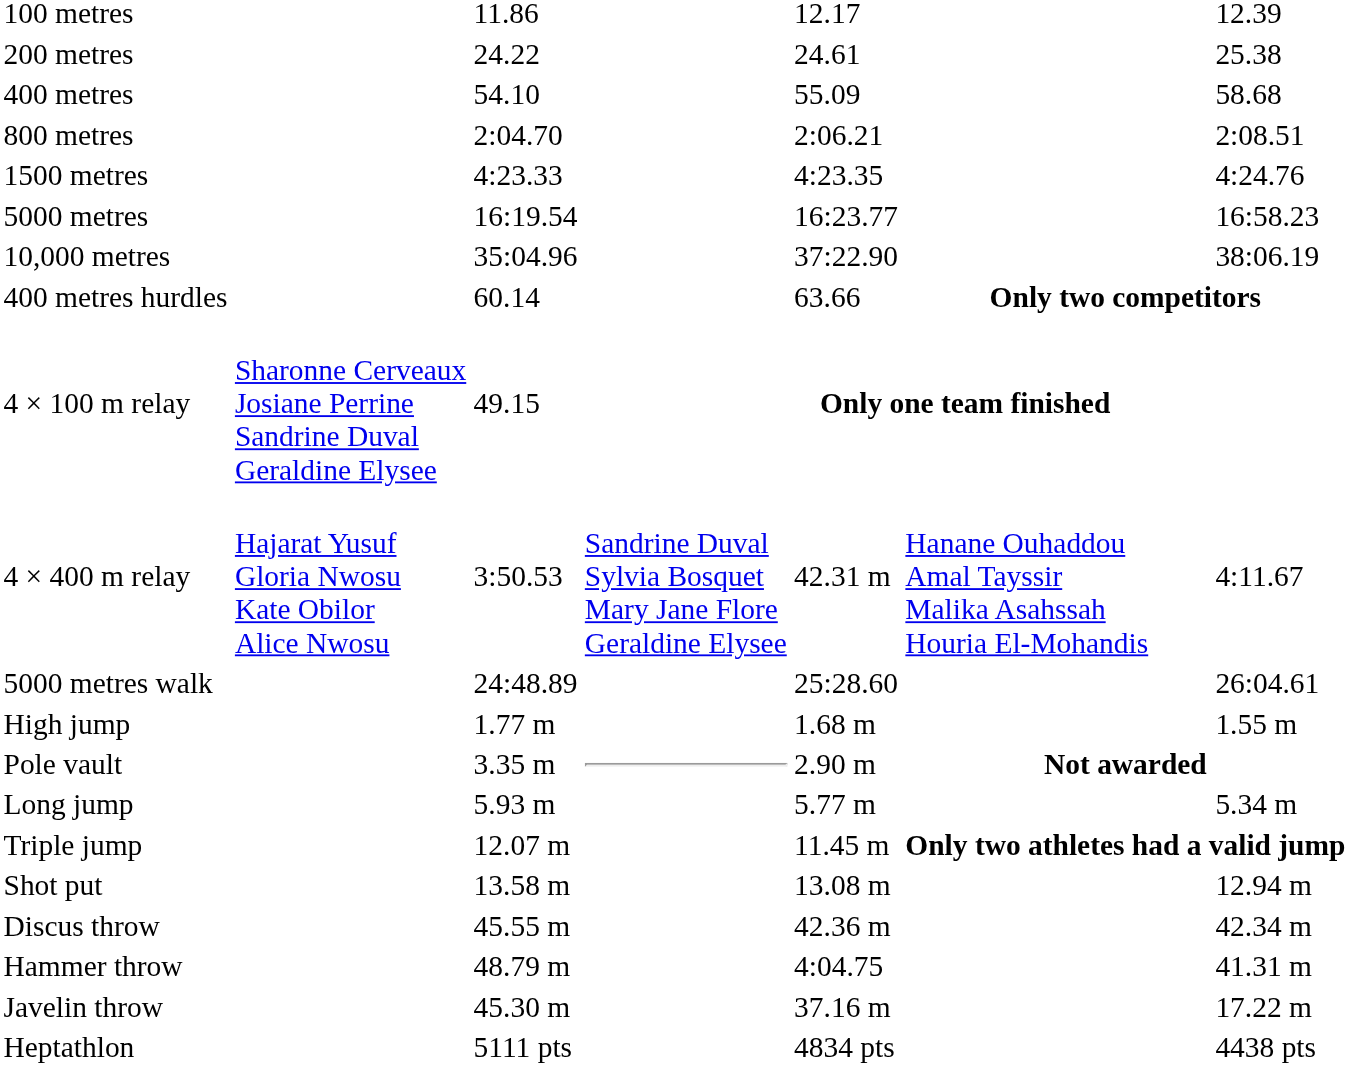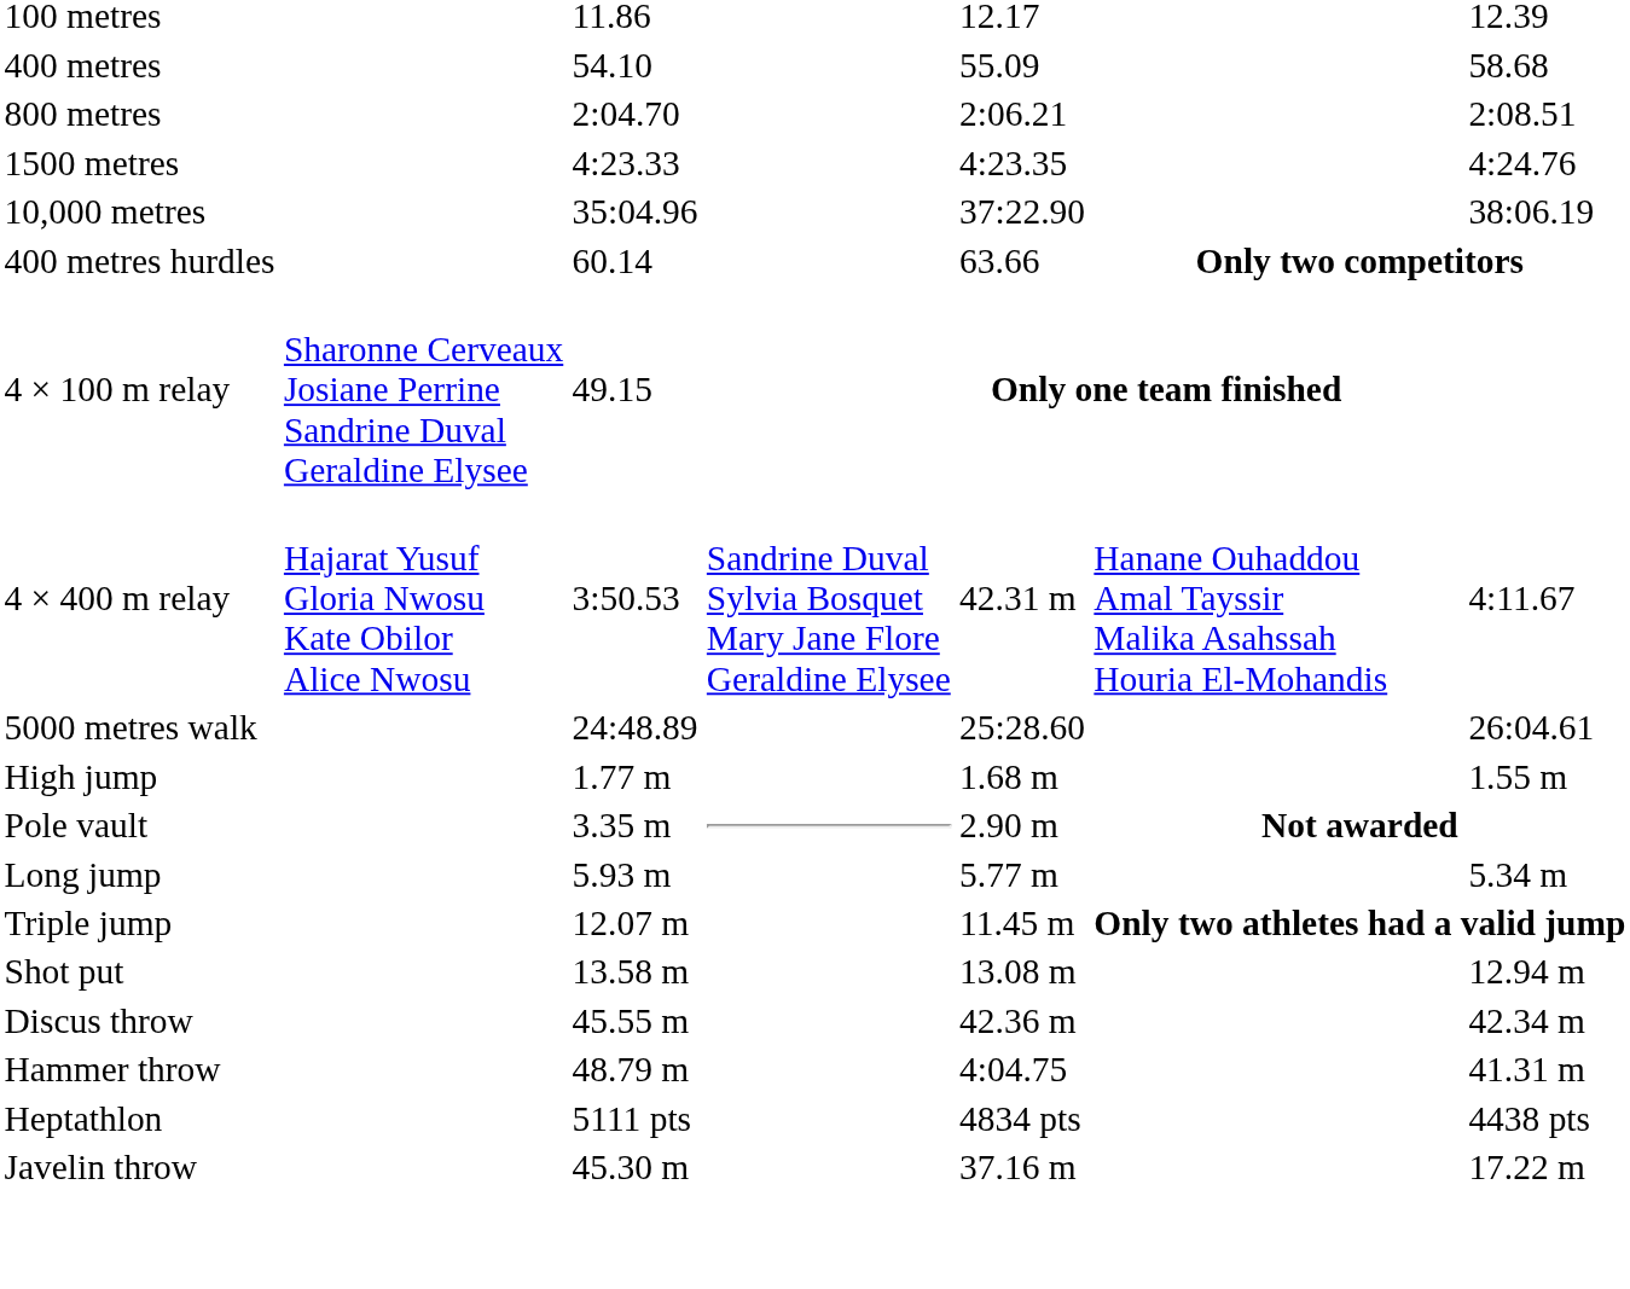 <table>
 <tr>
 <td>100 metres</td>
 <td></td>
 <td>11.86</td>
 <td></td>
 <td>12.17</td>
 <td></td>
 <td>12.39</td>
-</tr>
-<tr>
-<td>200 metres</td>
-<td></td>
-<td>24.22</td>
-<td></td>
-<td>24.61</td>
-<td></td>
-<td>25.38</td>
 </tr>
 <tr>
 <td>400 metres</td>
 <td></td>
 <td>54.10</td>
 <td></td>
 <td>55.09</td>
 <td></td>
 <td>58.68</td>
 </tr>
 <tr>
 <td>800 metres</td>
 <td></td>
 <td>2:04.70</td>
 <td></td>
 <td>2:06.21</td>
 <td></td>
 <td>2:08.51</td>
 </tr>
 <tr>
 <td>1500 metres</td>
 <td></td>
 <td>4:23.33</td>
 <td></td>
 <td>4:23.35</td>
 <td></td>
 <td>4:24.76</td>
-</tr>
-<tr>
-<td>5000 metres</td>
-<td></td>
-<td>16:19.54</td>
-<td></td>
-<td>16:23.77</td>
-<td></td>
-<td>16:58.23</td>
 </tr>
 <tr>
 <td>10,000 metres</td>
 <td></td>
 <td>35:04.96</td>
 <td></td>
 <td>37:22.90</td>
 <td></td>
 <td>38:06.19</td>
 </tr>
 <tr>
 <td>400 metres hurdles</td>
 <td></td>
 <td>60.14</td>
 <td></td>
 <td>63.66</td>
 <th colspan=2>Only two competitors</th>
 </tr>
 <tr>
 <td>4 × 100 m relay</td>
 <td><br><a href='#'>Sharonne Cerveaux</a><br><a href='#'>Josiane Perrine</a><br><a href='#'>Sandrine Duval</a><br><a href='#'>Geraldine Elysee</a></td>
 <td>49.15</td>
 <th colspan=4>Only one team finished</th>
 </tr>
 <tr>
 <td>4 × 400 m relay</td>
 <td><br><a href='#'>Hajarat Yusuf</a><br><a href='#'>Gloria Nwosu</a><br><a href='#'>Kate Obilor</a><br><a href='#'>Alice Nwosu</a></td>
 <td>3:50.53</td>
 <td><br><a href='#'>Sandrine Duval</a><br><a href='#'>Sylvia Bosquet</a><br><a href='#'>Mary Jane Flore</a><br><a href='#'>Geraldine Elysee</a></td>
 <td>42.31 m</td>
 <td><br><a href='#'>Hanane Ouhaddou</a><br><a href='#'>Amal Tayssir</a><br><a href='#'>Malika Asahssah</a><br><a href='#'>Houria El-Mohandis</a></td>
 <td>4:11.67</td>
 </tr>
 <tr>
 <td>5000 metres walk</td>
 <td></td>
 <td>24:48.89</td>
 <td></td>
 <td>25:28.60</td>
 <td></td>
 <td>26:04.61</td>
 </tr>
 <tr>
 <td>High jump</td>
 <td></td>
 <td>1.77 m</td>
 <td></td>
 <td>1.68 m</td>
 <td></td>
 <td>1.55 m</td>
 </tr>
 <tr>
 <td>Pole vault</td>
 <td></td>
 <td>3.35 m</td>
 <td><hr></td>
 <td>2.90 m</td>
 <th colspan=2>Not awarded</th>
 </tr>
 <tr>
 <td>Long jump</td>
 <td></td>
 <td>5.93 m</td>
 <td></td>
 <td>5.77 m</td>
 <td></td>
 <td>5.34 m</td>
 </tr>
 <tr>
 <td>Triple jump</td>
 <td></td>
 <td>12.07 m</td>
 <td></td>
 <td>11.45 m</td>
 <th colspan=2>Only two athletes had a valid jump</th>
 </tr>
 <tr>
 <td>Shot put</td>
 <td></td>
 <td>13.58 m</td>
 <td></td>
 <td>13.08 m</td>
 <td></td>
 <td>12.94 m</td>
 </tr>
 <tr>
 <td>Discus throw</td>
 <td></td>
 <td>45.55 m</td>
 <td></td>
 <td>42.36 m</td>
 <td></td>
 <td>42.34 m</td>
 </tr>
 <tr>
 <td>Hammer throw</td>
 <td></td>
 <td>48.79 m</td>
 <td></td>
 <td>4:04.75</td>
 <td></td>
 <td>41.31 m</td>
 </tr>
 <tr>
+<td>Heptathlon</td>
+<td></td>
+<td>5111 pts</td>
+<td></td>
+<td>4834 pts</td>
+<td></td>
+<td>4438 pts</td>
+</tr>
+<tr>
 <td>Javelin throw</td>
 <td></td>
 <td>45.30 m</td>
 <td></td>
 <td>37.16 m</td>
 <td></td>
 <td>17.22 m</td>
 </tr>
-<tr>
-<td>Heptathlon</td>
-<td></td>
-<td>5111 pts</td>
-<td></td>
-<td>4834 pts</td>
-<td></td>
-<td>4438 pts</td>
-</tr>
 </table>
